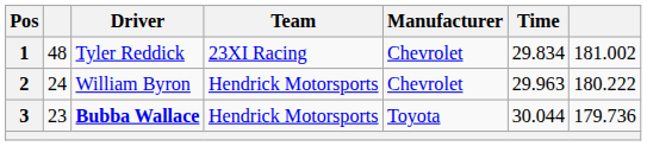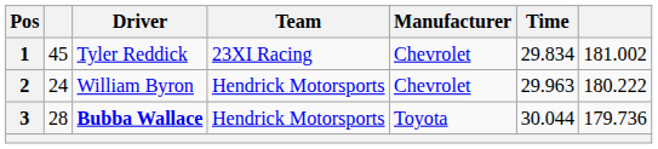 <table class="wikitable" style="font-size:95%">
 <tr>
 <th>Pos</th>
 <th></th>
 <th>Driver</th>
 <th>Team</th>
 <th>Manufacturer</th>
 <th>Time</th>
 <th></th>
 </tr>
 <tr>
 <th>1</th>
-<td>48</td>
+<td>45</td>
 <td><a href='#'>Tyler Reddick</a></td>
 <td><a href='#'>23XI Racing</a></td>
 <td><a href='#'>Chevrolet</a></td>
 <td>29.834</td>
 <td>181.002</td>
 </tr>
 <tr>
 <th>2</th>
 <td>24</td>
 <td><a href='#'>William Byron</a></td>
 <td><a href='#'>Hendrick Motorsports</a></td>
 <td><a href='#'>Chevrolet</a></td>
 <td>29.963</td>
 <td>180.222</td>
 </tr>
 <tr>
 <th>3</th>
-<td>23</td>
+<td>28</td>
 <td><strong><a href='#'>Bubba Wallace</a></strong></td>
 <td><a href='#'>Hendrick Motorsports</a></td>
 <td><a href='#'>Toyota</a></td>
 <td>30.044</td>
 <td>179.736</td>
 </tr>
 <tr>
 <th colspan="7"></th>
 </tr>
 </table>
